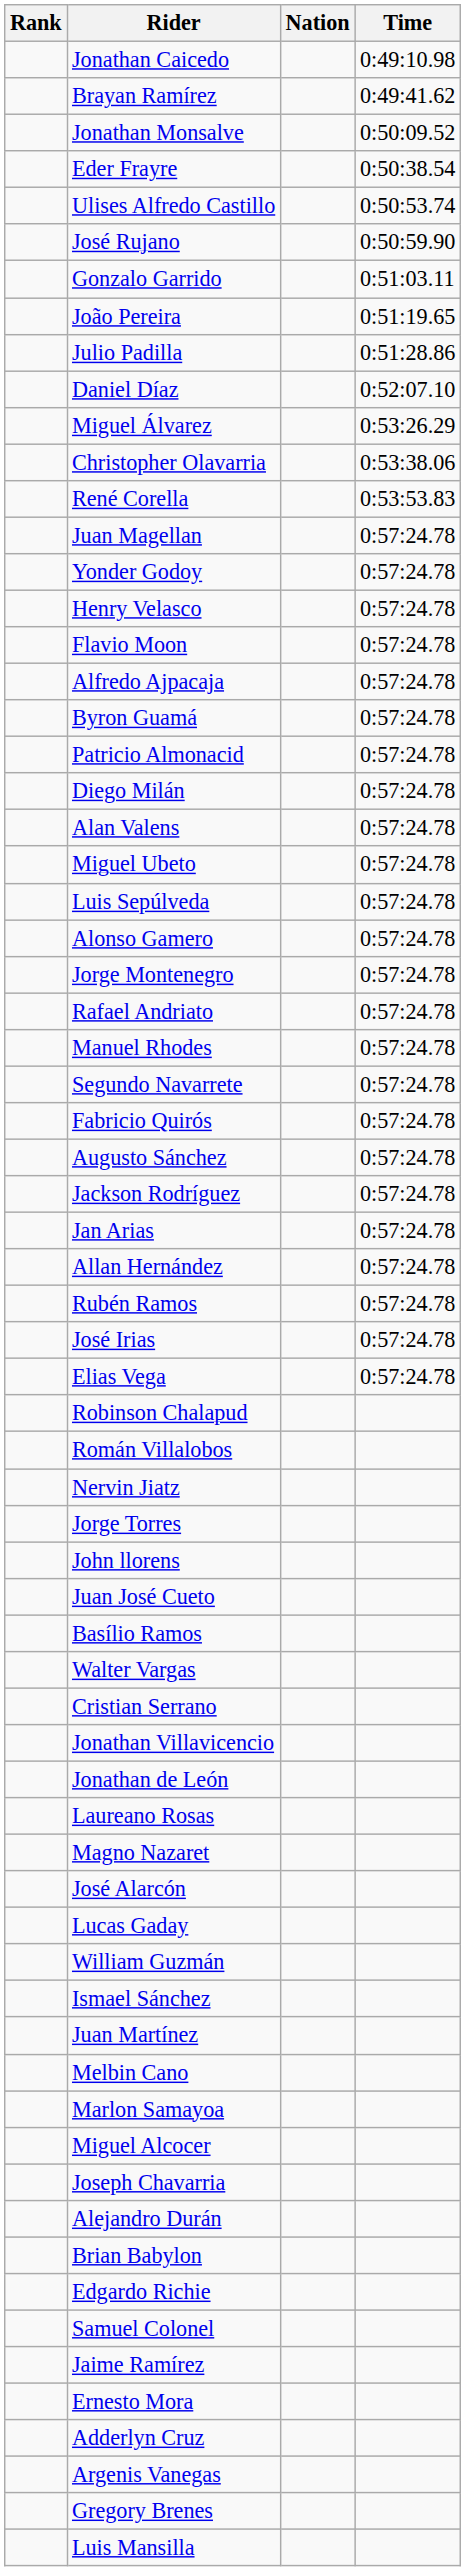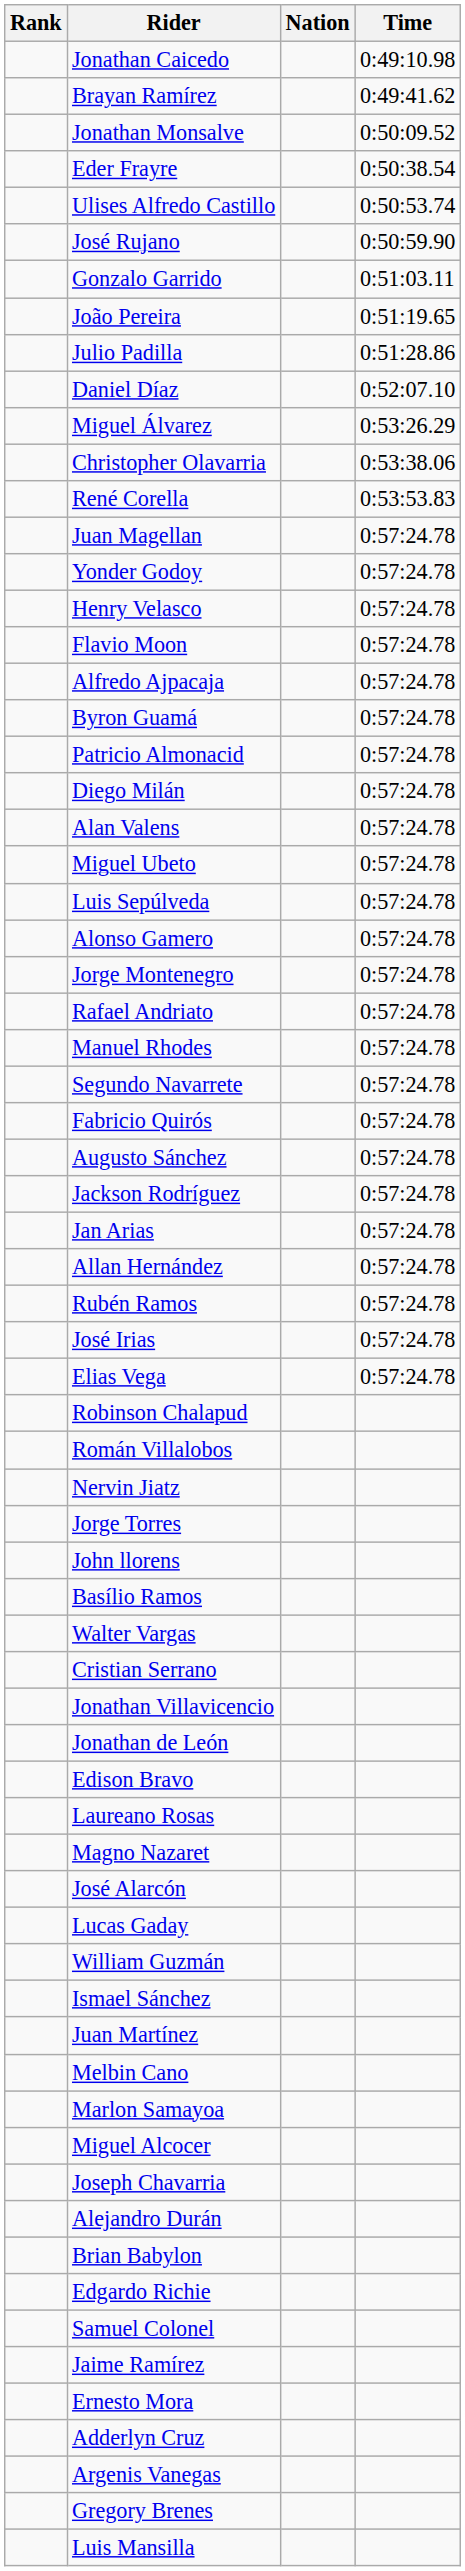 <table class="wikitable sortable" style="font-size:95%" style="width:35em;" style="text-align:center">
 <tr>
 <th>Rank</th>
 <th>Rider</th>
 <th>Nation</th>
 <th>Time</th>
 </tr>
 <tr>
 <td></td>
 <td align=left><a href='#'>Jonathan Caicedo</a></td>
 <td align=left></td>
 <td>0:49:10.98</td>
 </tr>
 <tr>
 <td></td>
 <td align=left><a href='#'>Brayan Ramírez</a></td>
 <td align=left></td>
 <td>0:49:41.62</td>
 </tr>
 <tr>
 <td></td>
 <td align=left><a href='#'>Jonathan Monsalve</a></td>
 <td align=left></td>
 <td>0:50:09.52</td>
 </tr>
 <tr>
 <td></td>
 <td align=left><a href='#'>Eder Frayre</a></td>
 <td align=left></td>
 <td>0:50:38.54</td>
 </tr>
 <tr>
 <td></td>
 <td align=left><a href='#'>Ulises Alfredo Castillo</a></td>
 <td align=left></td>
 <td>0:50:53.74</td>
 </tr>
 <tr>
 <td></td>
 <td align=left><a href='#'>José Rujano</a></td>
 <td align=left></td>
 <td>0:50:59.90</td>
 </tr>
 <tr>
 <td></td>
 <td align=left><a href='#'>Gonzalo Garrido</a></td>
 <td align=left></td>
 <td>0:51:03.11</td>
 </tr>
 <tr>
 <td></td>
 <td align=left><a href='#'>João Pereira</a></td>
 <td align=left></td>
 <td>0:51:19.65</td>
 </tr>
 <tr>
 <td></td>
 <td align=left><a href='#'>Julio Padilla</a></td>
 <td align=left></td>
 <td>0:51:28.86</td>
 </tr>
 <tr>
 <td></td>
 <td align=left><a href='#'>Daniel Díaz</a></td>
 <td align=left></td>
 <td>0:52:07.10</td>
 </tr>
 <tr>
 <td></td>
 <td align=left><a href='#'>Miguel Álvarez</a></td>
 <td align=left></td>
 <td>0:53:26.29</td>
 </tr>
 <tr>
 <td></td>
 <td align=left><a href='#'>Christopher Olavarria</a></td>
 <td align=left></td>
 <td>0:53:38.06</td>
 </tr>
 <tr>
 <td></td>
 <td align=left><a href='#'>René Corella</a></td>
 <td align=left></td>
 <td>0:53:53.83</td>
 </tr>
 <tr>
 <td></td>
 <td align=left><a href='#'>Juan Magellan</a></td>
 <td align=left></td>
 <td>0:57:24.78</td>
 </tr>
 <tr>
 <td></td>
 <td align=left><a href='#'>Yonder Godoy</a></td>
 <td align=left></td>
 <td>0:57:24.78</td>
 </tr>
 <tr>
 <td></td>
 <td align=left><a href='#'>Henry Velasco</a></td>
 <td align=left></td>
 <td>0:57:24.78</td>
 </tr>
 <tr>
 <td></td>
 <td align=left><a href='#'>Flavio Moon</a></td>
 <td align=left></td>
 <td>0:57:24.78</td>
 </tr>
 <tr>
 <td></td>
 <td align=left><a href='#'>Alfredo Ajpacaja</a></td>
 <td align=left></td>
 <td>0:57:24.78</td>
 </tr>
 <tr>
 <td></td>
 <td align=left><a href='#'>Byron Guamá</a></td>
 <td align=left></td>
 <td>0:57:24.78</td>
 </tr>
 <tr>
 <td></td>
 <td align=left><a href='#'>Patricio Almonacid</a></td>
 <td align=left></td>
 <td>0:57:24.78</td>
 </tr>
 <tr>
 <td></td>
 <td align=left><a href='#'>Diego Milán</a></td>
 <td align=left></td>
 <td>0:57:24.78</td>
 </tr>
 <tr>
 <td></td>
 <td align=left><a href='#'>Alan Valens</a></td>
 <td align=left></td>
 <td>0:57:24.78</td>
 </tr>
 <tr>
 <td></td>
 <td align=left><a href='#'>Miguel Ubeto</a></td>
 <td align=left></td>
 <td>0:57:24.78</td>
 </tr>
 <tr>
 <td></td>
 <td align=left><a href='#'>Luis Sepúlveda</a></td>
 <td align=left></td>
 <td>0:57:24.78</td>
 </tr>
 <tr>
 <td></td>
 <td align=left><a href='#'>Alonso Gamero</a></td>
 <td align=left></td>
 <td>0:57:24.78</td>
 </tr>
 <tr>
 <td></td>
 <td align=left><a href='#'>Jorge Montenegro</a></td>
 <td align=left></td>
 <td>0:57:24.78</td>
 </tr>
 <tr>
 <td></td>
 <td align=left><a href='#'>Rafael Andriato</a></td>
 <td align=left></td>
 <td>0:57:24.78</td>
 </tr>
 <tr>
 <td></td>
 <td align=left><a href='#'>Manuel Rhodes</a></td>
 <td align=left></td>
 <td>0:57:24.78</td>
 </tr>
 <tr>
 <td></td>
 <td align=left><a href='#'>Segundo Navarrete</a></td>
 <td align=left></td>
 <td>0:57:24.78</td>
 </tr>
 <tr>
 <td></td>
 <td align=left><a href='#'>Fabricio Quirós</a></td>
 <td align=left></td>
 <td>0:57:24.78</td>
 </tr>
 <tr>
 <td></td>
 <td align=left><a href='#'>Augusto Sánchez</a></td>
 <td align=left></td>
 <td>0:57:24.78</td>
 </tr>
 <tr>
 <td></td>
 <td align=left><a href='#'>Jackson Rodríguez</a></td>
 <td align=left></td>
 <td>0:57:24.78</td>
 </tr>
 <tr>
 <td></td>
 <td align=left><a href='#'>Jan Arias</a></td>
 <td align=left></td>
 <td>0:57:24.78</td>
 </tr>
 <tr>
 <td></td>
 <td align=left><a href='#'>Allan Hernández</a></td>
 <td align=left></td>
 <td>0:57:24.78</td>
 </tr>
 <tr>
 <td></td>
 <td align=left><a href='#'>Rubén Ramos</a></td>
 <td align=left></td>
 <td>0:57:24.78</td>
 </tr>
 <tr>
 <td></td>
 <td align=left><a href='#'>José Irias</a></td>
 <td align=left></td>
 <td>0:57:24.78</td>
 </tr>
 <tr>
 <td></td>
 <td align=left><a href='#'>Elias Vega</a></td>
 <td align=left></td>
 <td>0:57:24.78</td>
 </tr>
 <tr>
 <td></td>
 <td align=left><a href='#'>Robinson Chalapud</a></td>
 <td align=left></td>
 <td></td>
 </tr>
 <tr>
 <td></td>
 <td align=left><a href='#'>Román Villalobos</a></td>
 <td align=left></td>
 <td></td>
 </tr>
 <tr>
 <td></td>
 <td align=left><a href='#'>Nervin Jiatz</a></td>
 <td align=left></td>
 <td></td>
 </tr>
 <tr>
 <td></td>
 <td align=left><a href='#'>Jorge Torres</a></td>
 <td align=left></td>
 <td></td>
 </tr>
 <tr>
 <td></td>
 <td align=left><a href='#'>John llorens</a></td>
 <td align=left></td>
 <td></td>
 </tr>
 <tr>
 <td></td>
-<td align=left><a href='#'>Juan José Cueto</a></td>
-<td align=left></td>
-<td></td>
-</tr>
-<tr>
-<td></td>
 <td align=left><a href='#'>Basílio Ramos</a></td>
 <td align=left></td>
 <td></td>
 </tr>
 <tr>
 <td></td>
 <td align=left><a href='#'>Walter Vargas</a></td>
 <td align=left></td>
 <td></td>
 </tr>
 <tr>
 <td></td>
 <td align=left><a href='#'>Cristian Serrano</a></td>
 <td align=left></td>
 <td></td>
 </tr>
 <tr>
 <td></td>
 <td align=left><a href='#'>Jonathan Villavicencio</a></td>
 <td align=left></td>
 <td></td>
 </tr>
 <tr>
 <td></td>
 <td align=left><a href='#'>Jonathan de León</a></td>
+<td align=left></td>
+<td></td>
+</tr>
+<tr>
+<td></td>
+<td align=left><a href='#'>Edison Bravo</a></td>
 <td align=left></td>
 <td></td>
 </tr>
 <tr>
 <td></td>
 <td align=left><a href='#'>Laureano Rosas</a></td>
 <td align=left></td>
 <td></td>
 </tr>
 <tr>
 <td></td>
 <td align=left><a href='#'>Magno Nazaret</a></td>
 <td align=left></td>
 <td></td>
 </tr>
 <tr>
 <td></td>
 <td align=left><a href='#'>José Alarcón</a></td>
 <td align=left></td>
 <td></td>
 </tr>
 <tr>
 <td></td>
 <td align=left><a href='#'>Lucas Gaday</a></td>
 <td align=left></td>
 <td></td>
 </tr>
 <tr>
 <td></td>
 <td align=left><a href='#'>William Guzmán</a></td>
 <td align=left></td>
 <td></td>
 </tr>
 <tr>
 <td></td>
 <td align=left><a href='#'>Ismael Sánchez</a></td>
 <td align=left></td>
 <td></td>
 </tr>
 <tr>
 <td></td>
 <td align=left><a href='#'>Juan Martínez</a></td>
 <td align=left></td>
 <td></td>
 </tr>
 <tr>
 <td></td>
 <td align=left><a href='#'>Melbin Cano</a></td>
 <td align=left></td>
 <td></td>
 </tr>
 <tr>
 <td></td>
 <td align=left><a href='#'>Marlon Samayoa</a></td>
 <td align=left></td>
 <td></td>
 </tr>
 <tr>
 <td></td>
 <td align=left><a href='#'>Miguel Alcocer</a></td>
 <td align=left></td>
 <td></td>
 </tr>
 <tr>
 <td></td>
 <td align=left><a href='#'>Joseph Chavarria</a></td>
 <td align=left></td>
 <td></td>
 </tr>
 <tr>
 <td></td>
 <td align=left><a href='#'>Alejandro Durán</a></td>
 <td align=left></td>
 <td></td>
 </tr>
 <tr>
 <td></td>
 <td align=left><a href='#'>Brian Babylon</a></td>
 <td align=left></td>
 <td></td>
 </tr>
 <tr>
 <td></td>
 <td align=left><a href='#'>Edgardo Richie</a></td>
 <td align=left></td>
 <td></td>
 </tr>
 <tr>
 <td></td>
 <td align=left><a href='#'>Samuel Colonel</a></td>
 <td align=left></td>
 <td></td>
 </tr>
 <tr>
 <td></td>
 <td align=left><a href='#'>Jaime Ramírez</a></td>
 <td align=left></td>
 <td></td>
 </tr>
 <tr>
 <td></td>
 <td align=left><a href='#'>Ernesto Mora</a></td>
 <td align=left></td>
 <td></td>
 </tr>
 <tr>
 <td></td>
 <td align=left><a href='#'>Adderlyn Cruz</a></td>
 <td align=left></td>
 <td></td>
 </tr>
 <tr>
 <td></td>
 <td align=left><a href='#'>Argenis Vanegas</a></td>
 <td align=left></td>
 <td></td>
 </tr>
 <tr>
 <td></td>
 <td align=left><a href='#'>Gregory Brenes</a></td>
 <td align=left></td>
 <td></td>
 </tr>
 <tr>
 <td></td>
 <td align=left><a href='#'>Luis Mansilla</a></td>
 <td align=left></td>
 <td></td>
 </tr>
 </table>
